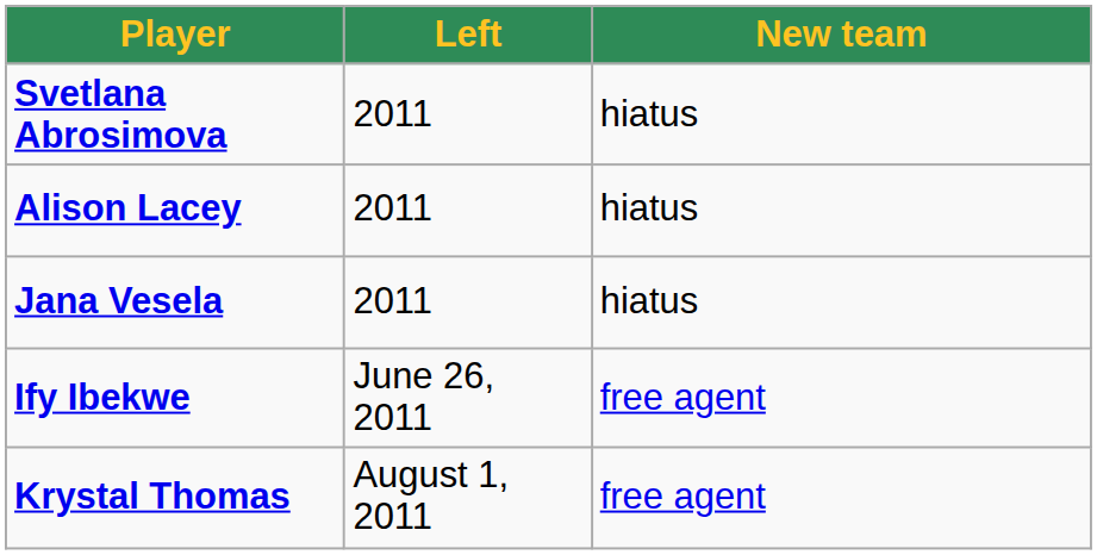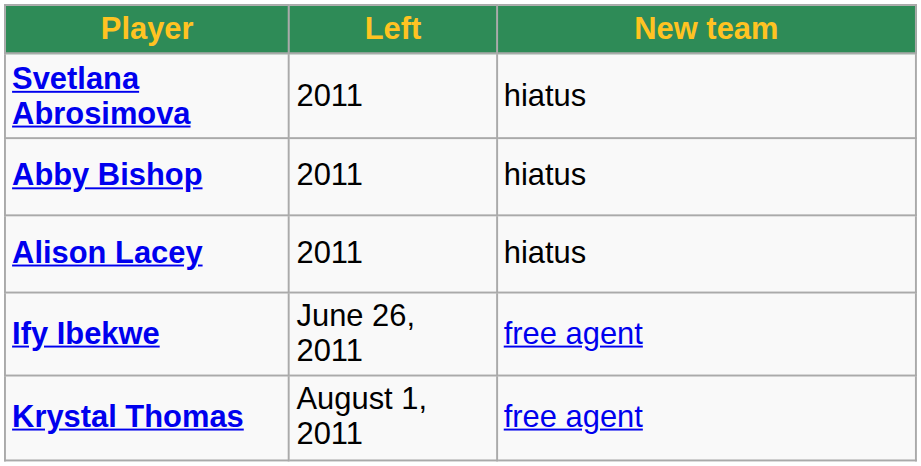 <table class="wikitable center">
 <tr align="center" bgcolor="#dddddd">
 <td style="background:#2E8B57;color:#FFC322; width:140px"><strong>Player</strong></td>
 <td style="background:#2E8B57;color:#FFC322; width:100px"><strong>Left</strong></td>
 <td style="background:#2E8B57;color:#FFC322; width:210px"><strong>New team</strong></td>
 </tr>
 <tr style="height:40px">
 <td><strong><a href='#'>Svetlana Abrosimova</a></strong></td>
 <td>2011</td>
 <td>hiatus</td>
 </tr>
 <tr style="height:40px">
-<td><strong><a href='#'>Alison Lacey</a></strong></td>
+<td><strong><a href='#'>Abby Bishop</a></strong></td>
 <td>2011</td>
 <td>hiatus</td>
 </tr>
 <tr style="height:40px">
-<td><strong><a href='#'>Jana Vesela</a></strong></td>
+<td><strong><a href='#'>Alison Lacey</a></strong></td>
 <td>2011</td>
 <td>hiatus</td>
 </tr>
 <tr style="height:40px">
 <td><strong><a href='#'>Ify Ibekwe</a></strong></td>
 <td>June 26, 2011</td>
 <td><a href='#'>free agent</a></td>
 </tr>
 <tr style="height:40px">
 <td><strong><a href='#'>Krystal Thomas</a></strong></td>
 <td>August 1, 2011</td>
 <td><a href='#'>free agent</a></td>
 </tr>
 </table>
